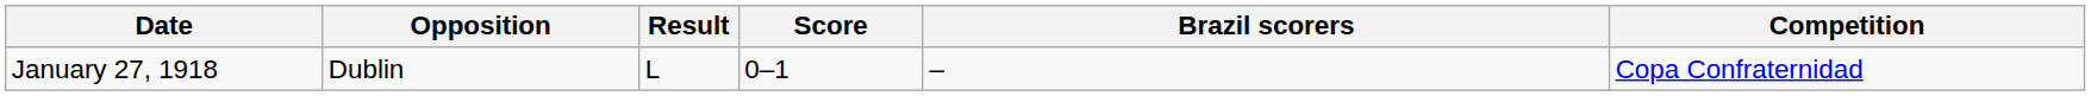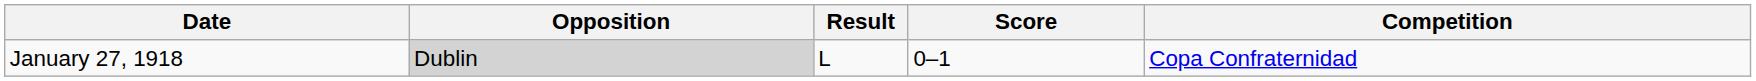 <table class="wikitable" style="text-align: left;">
 <tr>
 <th width=12%>Date</th>
 <th width=12%>Opposition</th>
 <th width=1%>Result</th>
 <th width=7%>Score</th>
-<th width=26%>Brazil scorers</th>
 <th width=18%>Competition</th>
 </tr>
 <tr>
 <td>January 27, 1918</td>
-<td> Dublin</td>
+<td style="background: lightgrey;"> Dublin</td>
 <td>L</td>
 <td>0–1</td>
-<td>–</td>
 <td><a href='#'>Copa Confraternidad</a></td>
 </tr>
 </table>
